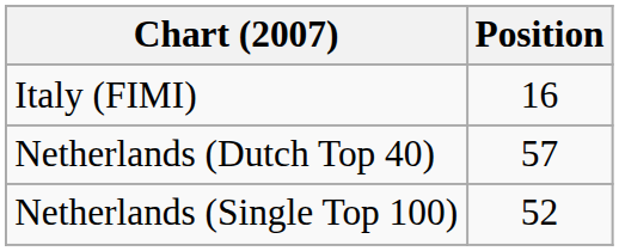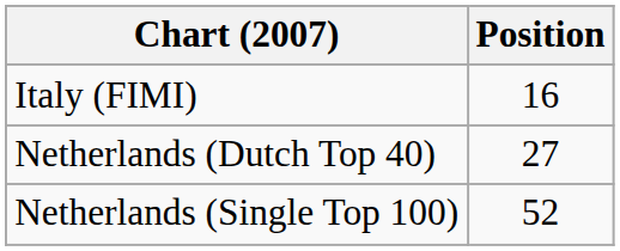 <table class="wikitable sortable">
 <tr>
 <th>Chart (2007)</th>
 <th>Position</th>
 </tr>
 <tr>
 <td>Italy (FIMI)</td>
 <td align="center">16</td>
 </tr>
 <tr>
 <td>Netherlands (Dutch Top 40)</td>
-<td align="center">57</td>
+<td align="center">27</td>
 </tr>
 <tr>
 <td>Netherlands (Single Top 100)</td>
 <td align="center">52</td>
 </tr>
 </table>
